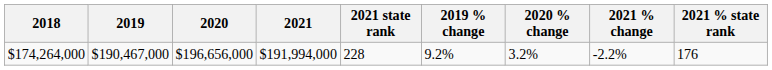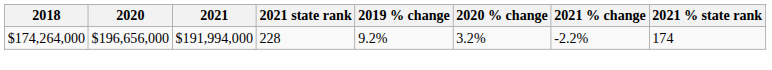 <table class="wikitable">
 <tr>
 <th>2018</th>
-<th>2019</th>
 <th>2020</th>
 <th>2021</th>
 <th>2021 state rank</th>
 <th>2019 % change</th>
 <th>2020 % change</th>
 <th>2021 % change</th>
 <th>2021 % state rank</th>
 </tr>
 <tr>
 <td>$174,264,000</td>
-<td>$190,467,000</td>
 <td>$196,656,000</td>
 <td>$191,994,000</td>
 <td>228</td>
 <td>9.2%</td>
 <td>3.2%</td>
 <td>-2.2%</td>
-<td>176</td>
+<td>174</td>
 </tr>
 </table>
